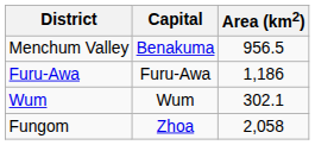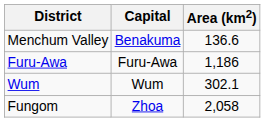 <table class="wikitable sortable">
 <tr>
 <th align="left">District</th>
 <th>Capital</th>
 <th>Area (km<sup>2</sup>)</th>
 </tr>
 <tr>
 <td align="left">Menchum Valley</td>
 <td align="center"><a href='#'>Benakuma</a></td>
-<td align="center">956.5</td>
+<td align="center">136.6</td>
 </tr>
 <tr>
 <td align="left"><a href='#'>Furu-Awa</a></td>
 <td align="center">Furu-Awa</td>
 <td align="center">1,186</td>
 </tr>
 <tr>
 <td align="left"><a href='#'>Wum</a></td>
 <td align="center">Wum</td>
 <td align="center">302.1</td>
 </tr>
 <tr>
 <td align="left">Fungom</td>
 <td align="center"><a href='#'>Zhoa</a></td>
 <td align="center">2,058</td>
 </tr>
 </table>
